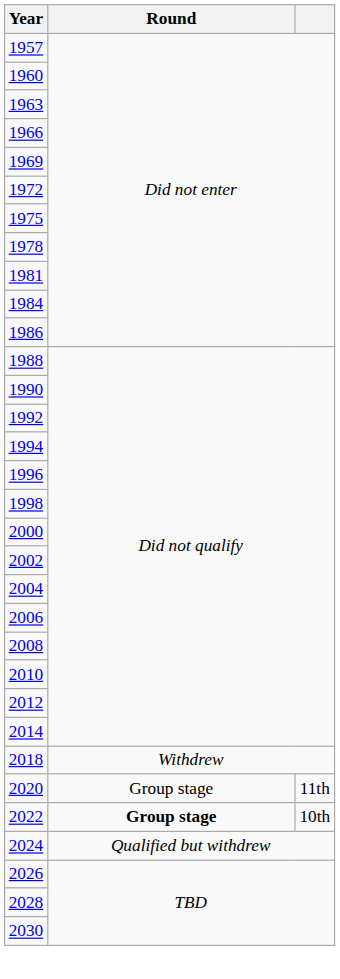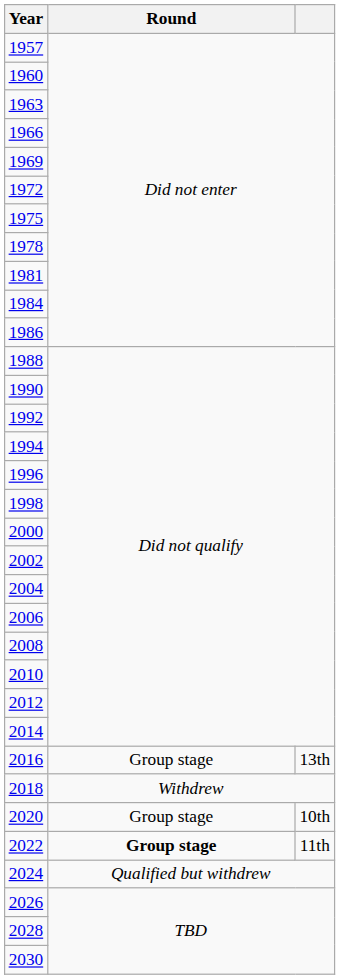 <table class="wikitable" style="text-align: center; font-size:90%">
 <tr>
 <th>Year</th>
 <th style="width:200px">Round</th>
 <th></th>
 </tr>
 <tr>
 <td><a href='#'>1957</a></td>
 <td colspan="2" rowspan="11"><em>Did not enter</em></td>
 </tr>
 <tr>
 <td><a href='#'>1960</a></td>
 </tr>
 <tr>
 <td><a href='#'>1963</a></td>
 </tr>
 <tr>
 <td><a href='#'>1966</a></td>
 </tr>
 <tr>
 <td><a href='#'>1969</a></td>
 </tr>
 <tr>
 <td><a href='#'>1972</a></td>
 </tr>
 <tr>
 <td><a href='#'>1975</a></td>
 </tr>
 <tr>
 <td><a href='#'>1978</a></td>
 </tr>
 <tr>
 <td><a href='#'>1981</a></td>
 </tr>
 <tr>
 <td><a href='#'>1984</a></td>
 </tr>
 <tr>
 <td><a href='#'>1986</a></td>
 </tr>
 <tr>
 <td><a href='#'>1988</a></td>
 <td colspan="2" rowspan="14"><em>Did not qualify</em></td>
 </tr>
 <tr>
 <td><a href='#'>1990</a></td>
 </tr>
 <tr>
 <td><a href='#'>1992</a></td>
 </tr>
 <tr>
 <td><a href='#'>1994</a></td>
 </tr>
 <tr>
 <td><a href='#'>1996</a></td>
 </tr>
 <tr>
 <td><a href='#'>1998</a></td>
 </tr>
 <tr>
 <td><a href='#'>2000</a></td>
 </tr>
 <tr>
 <td><a href='#'>2002</a></td>
 </tr>
 <tr>
 <td><a href='#'>2004</a></td>
 </tr>
 <tr>
 <td><a href='#'>2006</a></td>
 </tr>
 <tr>
 <td><a href='#'>2008</a></td>
 </tr>
 <tr>
 <td><a href='#'>2010</a></td>
 </tr>
 <tr>
 <td><a href='#'>2012</a></td>
 </tr>
 <tr>
 <td><a href='#'>2014</a></td>
 </tr>
 <tr>
+<td><a href='#'>2016</a></td>
+<td>Group stage</td>
+<td>13th</td>
+</tr>
+<tr>
 <td><a href='#'>2018</a></td>
 <td colspan="2"><em>Withdrew</em></td>
 </tr>
 <tr>
 <td><a href='#'>2020</a></td>
 <td>Group stage</td>
-<td>11th</td>
+<td>10th</td>
 </tr>
 <tr>
 <td><a href='#'>2022</a></td>
 <td><strong>Group stage</strong></td>
-<td>10th</td>
+<td>11th</td>
 </tr>
 <tr>
 <td><a href='#'>2024</a></td>
 <td colspan="2"><em>Qualified but withdrew</em></td>
 </tr>
 <tr>
 <td><a href='#'>2026</a></td>
 <td colspan="2" rowspan="3"><em>TBD</em></td>
 </tr>
 <tr>
 <td><a href='#'>2028</a></td>
 </tr>
 <tr>
 <td><a href='#'>2030</a></td>
 </tr>
 </table>
